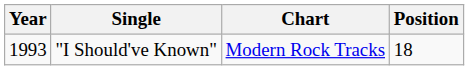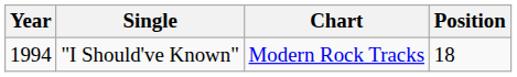 <table class="wikitable sortable plainrowheaders">
 <tr>
 <th align="left">Year</th>
 <th align="left">Single</th>
 <th align="left">Chart</th>
 <th align="left">Position</th>
 </tr>
 <tr>
-<td align="left">1993</td>
+<td align="left">1994</td>
 <td align="left">"I Should've Known"</td>
 <td align="left"><a href='#'>Modern Rock Tracks</a></td>
 <td align="left">18</td>
 </tr>
 </table>
